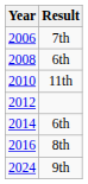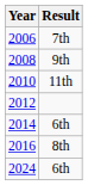 <table class="wikitable" style="text-align:center">
 <tr>
 <th>Year</th>
 <th>Result</th>
 </tr>
 <tr>
 <td><a href='#'>2006</a></td>
 <td>7th</td>
 </tr>
 <tr>
 <td><a href='#'>2008</a></td>
-<td>6th</td>
+<td>9th</td>
 </tr>
 <tr>
 <td><a href='#'>2010</a></td>
 <td>11th</td>
 </tr>
 <tr>
 <td><a href='#'>2012</a></td>
 <td></td>
 </tr>
 <tr>
 <td><a href='#'>2014</a></td>
 <td>6th</td>
 </tr>
 <tr>
 <td><a href='#'>2016</a></td>
 <td>8th</td>
 </tr>
 <tr>
 <td><a href='#'>2024</a></td>
-<td>9th</td>
+<td>6th</td>
 </tr>
 </table>
